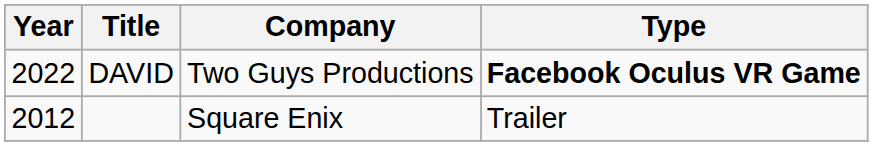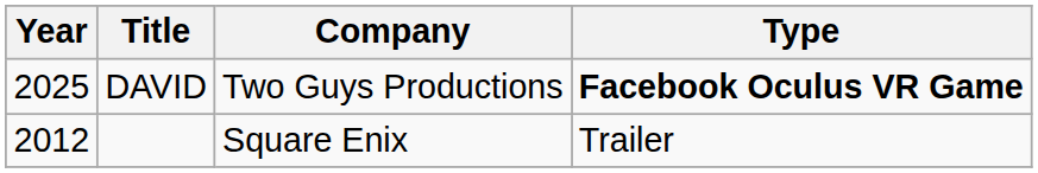 <table class="wikitable">
 <tr>
 <th>Year</th>
 <th>Title</th>
 <th>Company</th>
 <th>Type</th>
 </tr>
 <tr>
-<td>2022</td>
+<td>2025</td>
 <td>DAVID</td>
 <td>Two Guys Productions</td>
 <td><strong>Facebook Oculus VR Game</strong></td>
 </tr>
 <tr>
 <td>2012</td>
 <td></td>
 <td>Square Enix</td>
 <td>Trailer</td>
 </tr>
 </table>
